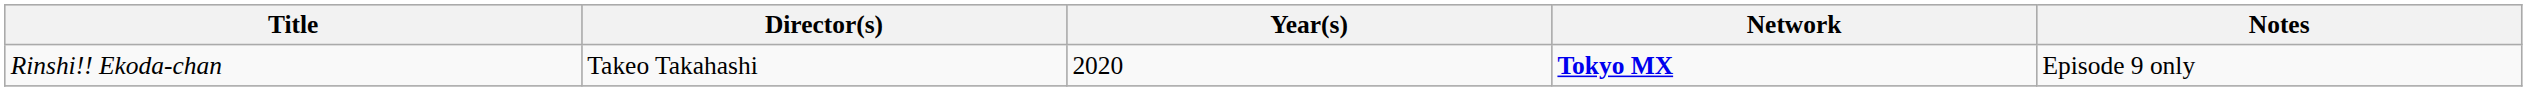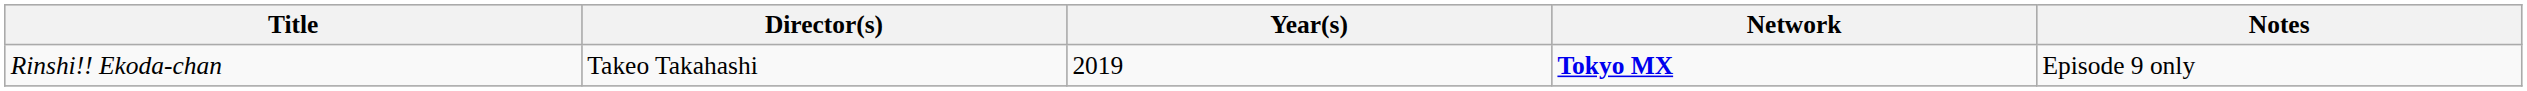 <table class="wikitable sortable" style="width:100%;">
 <tr>
 <th width = 150px>Title</th>
 <th width = 125px>Director(s)</th>
 <th width = 125px>Year(s)</th>
 <th width = 125px>Network</th>
 <th width = 125px>Notes</th>
 </tr>
 <tr>
 <td><em>Rinshi!! Ekoda-chan</em></td>
 <td>Takeo Takahashi</td>
-<td>2020</td>
+<td>2019</td>
 <td><strong><a href='#'>Tokyo MX</a></strong></td>
 <td>Episode 9 only</td>
 </tr>
 </table>
